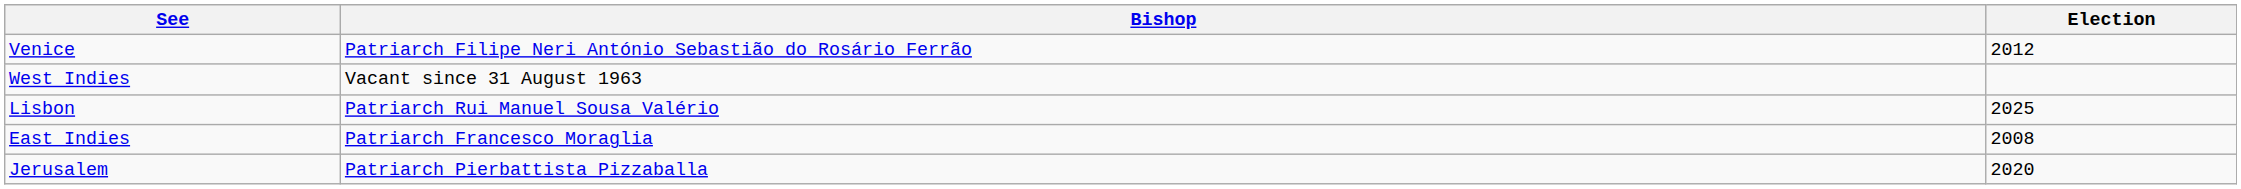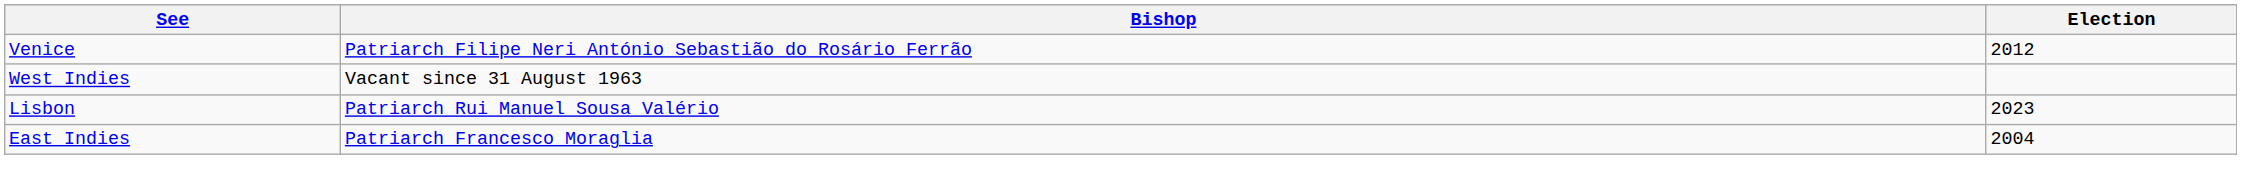 <table class="wikitable sortable" width="100%">
 <tr bgcolor="#cccccc">
 <th><a href='#'>See</a></th>
 <th><a href='#'>Bishop</a></th>
 <th>Election</th>
 </tr>
 <tr>
 <td><a href='#'>Venice</a></td>
 <td><a href='#'>Patriarch Filipe Neri António Sebastião do Rosário Ferrão</a></td>
 <td>2012</td>
 </tr>
 <tr>
 <td><a href='#'>West Indies</a></td>
 <td>Vacant since 31 August 1963</td>
 <td></td>
 </tr>
 <tr>
 <td><a href='#'>Lisbon</a></td>
 <td><a href='#'>Patriarch Rui Manuel Sousa Valério</a></td>
-<td>2025</td>
+<td>2023</td>
 </tr>
 <tr>
 <td><a href='#'>East Indies</a></td>
 <td><a href='#'>Patriarch Francesco Moraglia</a></td>
-<td>2008</td>
-</tr>
-<tr>
-<td><a href='#'>Jerusalem</a></td>
-<td><a href='#'>Patriarch Pierbattista Pizzaballa</a></td>
-<td>2020</td>
+<td>2004</td>
 </tr>
 </table>
